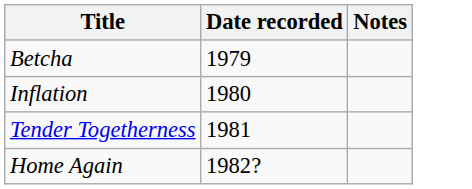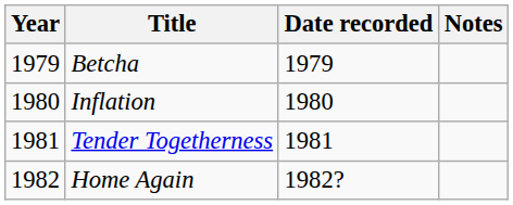 <table class="wikitable">
 <tr>
+<th>Year</th>
 <th>Title</th>
 <th>Date recorded</th>
 <th>Notes</th>
 </tr>
 <tr>
+<td>1979</td>
 <td><em>Betcha</em></td>
 <td>1979</td>
 <td></td>
 </tr>
 <tr>
+<td>1980</td>
 <td><em>Inflation</em></td>
 <td>1980</td>
 <td></td>
 </tr>
 <tr>
+<td>1981</td>
 <td><em><a href='#'>Tender Togetherness</a></em></td>
 <td>1981</td>
 <td></td>
 </tr>
 <tr>
+<td>1982</td>
 <td><em>Home Again</em></td>
 <td>1982?</td>
 <td></td>
 </tr>
 </table>
